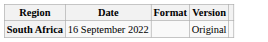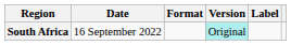 <table class="wikitable plainrowheaders">
 <tr>
 <th>Region</th>
 <th>Date</th>
 <th>Format</th>
 <th>Version</th>
+<th>Label</th>
 <th></th>
 </tr>
 <tr>
 <th scope="row">South Africa</th>
 <td>16 September 2022</td>
 <td></td>
-<td>Original</td>
+<td style="background: paleturquoise;">Original</td>
+<td></td>
 <td></td>
 </tr>
 </table>
